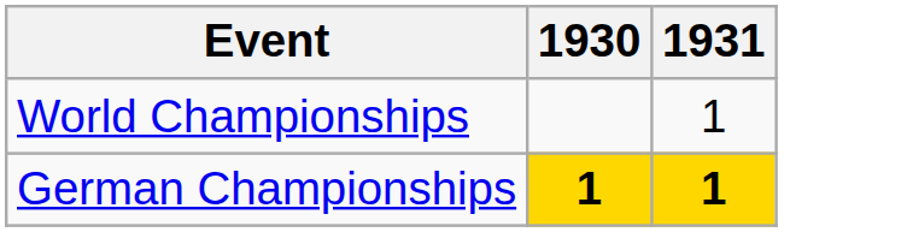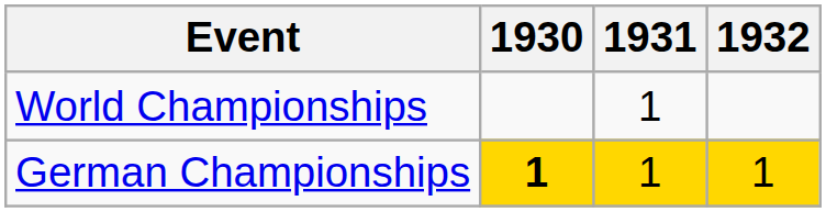 <table class="wikitable">
 <tr>
 <th>Event</th>
 <th>1930</th>
 <th>1931</th>
+<th>1932</th>
 </tr>
 <tr>
 <td><a href='#'>World Championships</a></td>
 <td></td>
 <td align="center">1</td>
+<td></td>
 </tr>
 <tr>
 <td><a href='#'>German Championships</a></td>
 <td align="center" bgcolor="gold"><strong>1</strong></td>
-<td align="center" bgcolor="gold"><strong>1</strong></td>
+<td align="center" bgcolor="gold">1</td>
+<td align="center" bgcolor="gold">1</td>
 </tr>
 </table>
